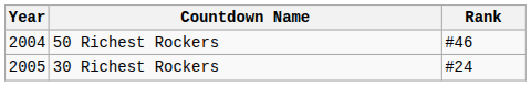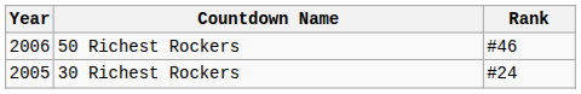 <table class="wikitable sortable">
 <tr>
 <th scope="col" style="width:1em;">Year</th>
 <th scope="col" style="width:25em;">Countdown Name</th>
 <th scope="col" style="width:5em;">Rank</th>
 </tr>
 <tr>
-<td>2004</td>
+<td>2006</td>
 <td>50 Richest Rockers</td>
 <td>#46</td>
 </tr>
 <tr>
 <td>2005</td>
 <td>30 Richest Rockers</td>
 <td>#24</td>
 </tr>
 </table>
